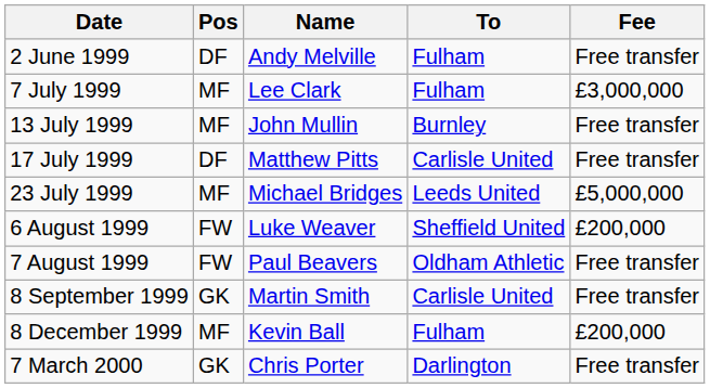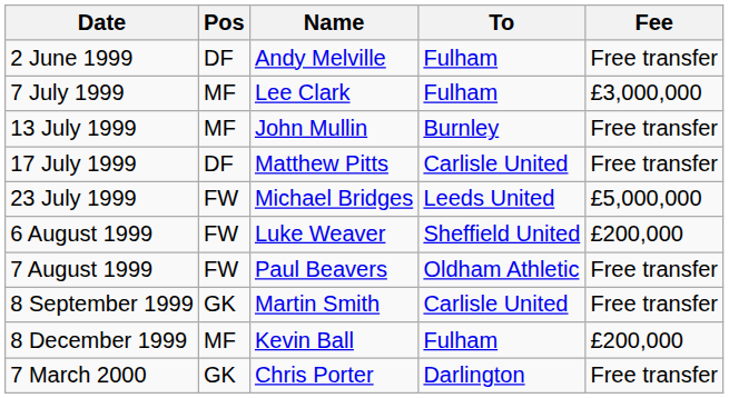 <table class="wikitable">
 <tr>
 <th>Date</th>
 <th>Pos</th>
 <th>Name</th>
 <th>To</th>
 <th>Fee</th>
 </tr>
 <tr>
 <td>2 June 1999</td>
 <td>DF</td>
 <td> <a href='#'>Andy Melville</a></td>
 <td><a href='#'>Fulham</a></td>
 <td>Free transfer</td>
 </tr>
 <tr>
 <td>7 July 1999</td>
 <td>MF</td>
 <td> <a href='#'>Lee Clark</a></td>
 <td><a href='#'>Fulham</a></td>
 <td>£3,000,000</td>
 </tr>
 <tr>
 <td>13 July 1999</td>
 <td>MF</td>
 <td> <a href='#'>John Mullin</a></td>
 <td><a href='#'>Burnley</a></td>
 <td>Free transfer</td>
 </tr>
 <tr>
 <td>17 July 1999</td>
 <td>DF</td>
 <td> <a href='#'>Matthew Pitts</a></td>
 <td><a href='#'>Carlisle United</a></td>
 <td>Free transfer</td>
 </tr>
 <tr>
 <td>23 July 1999</td>
-<td>MF</td>
+<td>FW</td>
 <td> <a href='#'>Michael Bridges</a></td>
 <td><a href='#'>Leeds United</a></td>
 <td>£5,000,000</td>
 </tr>
 <tr>
 <td>6 August 1999</td>
 <td>FW</td>
 <td> <a href='#'>Luke Weaver</a></td>
 <td><a href='#'>Sheffield United</a></td>
 <td>£200,000</td>
 </tr>
 <tr>
 <td>7 August 1999</td>
 <td>FW</td>
 <td> <a href='#'>Paul Beavers</a></td>
 <td><a href='#'>Oldham Athletic</a></td>
 <td>Free transfer</td>
 </tr>
 <tr>
 <td>8 September 1999</td>
 <td>GK</td>
 <td> <a href='#'>Martin Smith</a></td>
 <td><a href='#'>Carlisle United</a></td>
 <td>Free transfer</td>
 </tr>
 <tr>
 <td>8 December 1999</td>
 <td>MF</td>
 <td> <a href='#'>Kevin Ball</a></td>
 <td><a href='#'>Fulham</a></td>
 <td>£200,000</td>
 </tr>
 <tr>
 <td>7 March 2000</td>
 <td>GK</td>
 <td> <a href='#'>Chris Porter</a></td>
 <td><a href='#'>Darlington</a></td>
 <td>Free transfer</td>
 </tr>
 </table>
